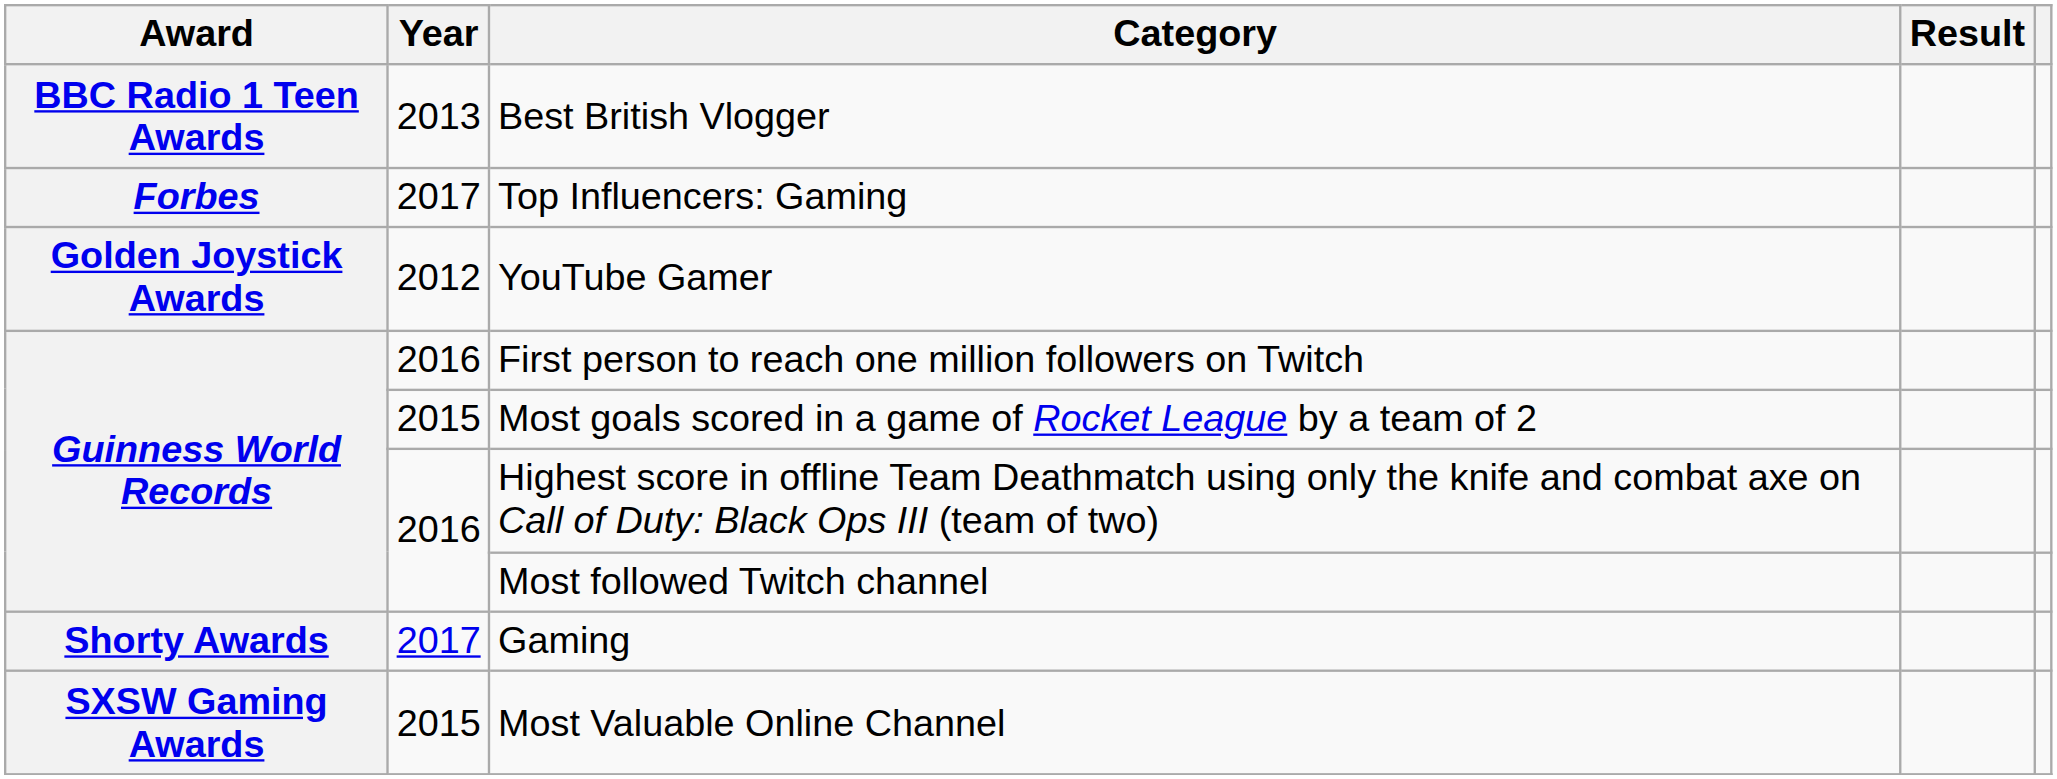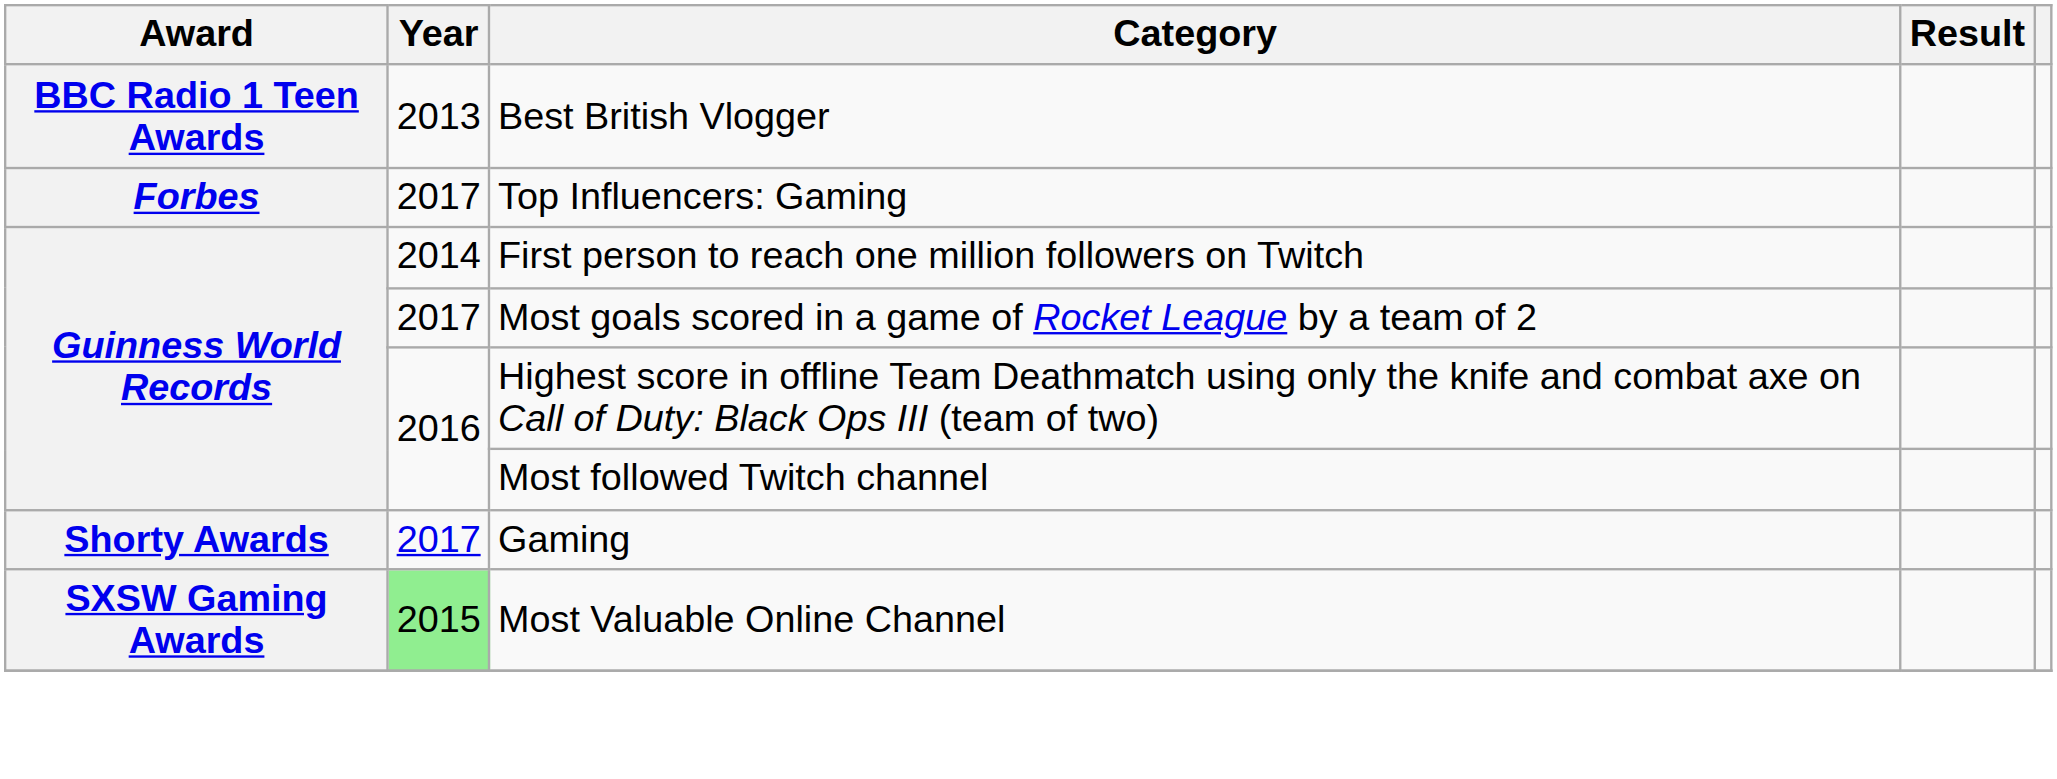 <table class="wikitable sortable plainrowheaders">
 <tr>
 <th scope="col">Award</th>
 <th scope="col">Year</th>
 <th scope="col">Category</th>
 <th scope="col">Result</th>
 <th scope="col" class="unsortable"></th>
 </tr>
 <tr>
 <th scope="row"><a href='#'>BBC Radio 1 Teen Awards</a></th>
 <td>2013</td>
 <td>Best British Vlogger</td>
 <td></td>
 <td style="text-align: center;"></td>
 </tr>
 <tr>
 <th scope="row"><em><a href='#'>Forbes</a></em></th>
 <td>2017</td>
 <td>Top Influencers: Gaming</td>
 <td></td>
 <td style="text-align: center;"></td>
 </tr>
 <tr>
-<th scope="row"><a href='#'>Golden Joystick Awards</a></th>
-<td>2012</td>
-<td>YouTube Gamer</td>
-<td></td>
-<td style="text-align: center;"></td>
-</tr>
-<tr>
 <th scope="row" rowspan="4"><em><a href='#'>Guinness World Records</a></em></th>
-<td>2016</td>
+<td>2014</td>
 <td>First person to reach one million followers on Twitch</td>
 <td></td>
 <td style="text-align: center;"></td>
 </tr>
 <tr>
-<td>2015</td>
+<td>2017</td>
 <td>Most goals scored in a game of <em><a href='#'>Rocket League</a></em> by a team of 2</td>
 <td></td>
 <td style="text-align: center;"></td>
 </tr>
 <tr>
 <td rowspan="2">2016</td>
 <td>Highest score in offline Team Deathmatch using only the knife and combat axe on <em>Call of Duty: Black Ops III</em> (team of two)</td>
 <td></td>
 <td style="text-align: center;"></td>
 </tr>
 <tr>
 <td>Most followed Twitch channel</td>
 <td></td>
 <td style="text-align: center;"></td>
 </tr>
 <tr>
 <th scope="row"><a href='#'>Shorty Awards</a></th>
 <td><a href='#'>2017</a></td>
 <td>Gaming</td>
 <td></td>
 <td style="text-align: center;"></td>
 </tr>
 <tr>
 <th scope="row"><a href='#'>SXSW Gaming Awards</a></th>
-<td>2015</td>
+<td style="background: lightgreen;">2015</td>
 <td>Most Valuable Online Channel</td>
 <td></td>
 <td style="text-align: center;"></td>
 </tr>
 <tr>
 </tr>
 </table>
